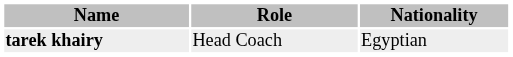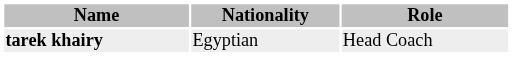 <table class="toccolours">
 <tr>
 <th style="background:silver; width:10em;"><strong>Name</strong></th>
+<th style="background:silver; width:8em;"><strong>Nationality</strong></th>
 <th style="background:silver; width:9em;"><strong>Role</strong></th>
-<th style="background:silver; width:8em;"><strong>Nationality</strong></th>
 </tr>
 <tr style="background:#eee;">
 <td><strong>tarek khairy</strong></td>
+<td> Egyptian</td>
 <td>Head Coach</td>
-<td> Egyptian</td>
 </tr>
 </table>
